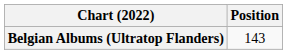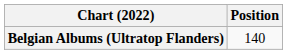 <table class="wikitable plainrowheaders" style="text-align:center;">
 <tr>
 <th scope="col">Chart (2022)</th>
 <th scope="col">Position</th>
 </tr>
 <tr>
 <th scope="row">Belgian Albums (Ultratop Flanders)</th>
-<td>143</td>
+<td>140</td>
 </tr>
 </table>
